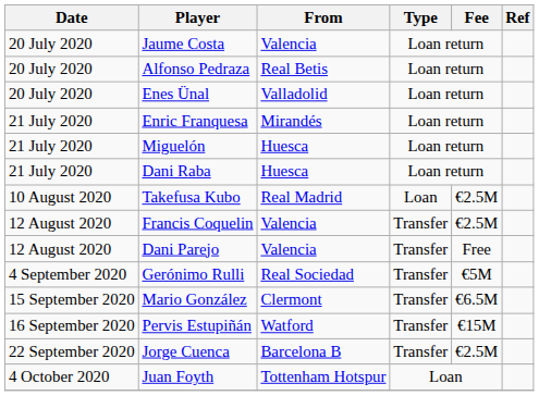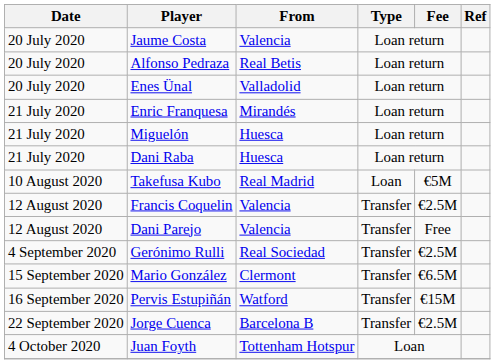 <table class="wikitable">
 <tr>
 <th>Date</th>
 <th>Player</th>
 <th>From</th>
 <th>Type</th>
 <th>Fee</th>
 <th>Ref</th>
 </tr>
 <tr>
 <td>20 July 2020</td>
 <td> <a href='#'>Jaume Costa</a></td>
 <td><a href='#'>Valencia</a></td>
 <td align=center colspan=2>Loan return</td>
 <td align=center></td>
 </tr>
 <tr>
 <td>20 July 2020</td>
 <td> <a href='#'>Alfonso Pedraza</a></td>
 <td><a href='#'>Real Betis</a></td>
 <td align=center colspan=2>Loan return</td>
 <td align=center></td>
 </tr>
 <tr>
 <td>20 July 2020</td>
 <td> <a href='#'>Enes Ünal</a></td>
 <td><a href='#'>Valladolid</a></td>
 <td align=center colspan=2>Loan return</td>
 <td align=center></td>
 </tr>
 <tr>
 <td>21 July 2020</td>
 <td> <a href='#'>Enric Franquesa</a></td>
 <td><a href='#'>Mirandés</a></td>
 <td align=center colspan=2>Loan return</td>
 <td align=center></td>
 </tr>
 <tr>
 <td>21 July 2020</td>
 <td> <a href='#'>Miguelón</a></td>
 <td><a href='#'>Huesca</a></td>
 <td align=center colspan=2>Loan return</td>
 <td align=center></td>
 </tr>
 <tr>
 <td>21 July 2020</td>
 <td> <a href='#'>Dani Raba</a></td>
 <td><a href='#'>Huesca</a></td>
 <td align=center colspan=2>Loan return</td>
 <td align=center></td>
 </tr>
 <tr>
 <td>10 August 2020</td>
 <td> <a href='#'>Takefusa Kubo</a></td>
 <td><a href='#'>Real Madrid</a></td>
 <td align=center>Loan</td>
-<td align=center>€2.5M</td>
+<td align=center>€5M</td>
 <td align=center></td>
 </tr>
 <tr>
 <td>12 August 2020</td>
 <td> <a href='#'>Francis Coquelin</a></td>
 <td><a href='#'>Valencia</a></td>
 <td align=center>Transfer</td>
 <td align=center>€2.5M</td>
 <td align=center></td>
 </tr>
 <tr>
 <td>12 August 2020</td>
 <td> <a href='#'>Dani Parejo</a></td>
 <td><a href='#'>Valencia</a></td>
 <td align=center>Transfer</td>
 <td align=center>Free</td>
 <td align=center></td>
 </tr>
 <tr>
 <td>4 September 2020</td>
 <td> <a href='#'>Gerónimo Rulli</a></td>
 <td><a href='#'>Real Sociedad</a></td>
 <td align=center>Transfer</td>
-<td align=center>€5M</td>
+<td align=center>€2.5M</td>
 <td align=center></td>
 </tr>
 <tr>
 <td>15 September 2020</td>
 <td> <a href='#'>Mario González</a></td>
 <td> <a href='#'>Clermont</a></td>
 <td align=center>Transfer</td>
 <td align=center>€6.5M</td>
 <td align=center></td>
 </tr>
 <tr>
 <td>16 September 2020</td>
 <td> <a href='#'>Pervis Estupiñán</a></td>
 <td> <a href='#'>Watford</a></td>
 <td align=center>Transfer</td>
 <td align=center>€15M</td>
 <td align=center></td>
 </tr>
 <tr>
 <td>22 September 2020</td>
 <td> <a href='#'>Jorge Cuenca</a></td>
 <td><a href='#'>Barcelona B</a></td>
 <td align=center>Transfer</td>
 <td align=center>€2.5M</td>
 <td align=center></td>
 </tr>
 <tr>
 <td>4 October 2020</td>
 <td> <a href='#'>Juan Foyth</a></td>
 <td> <a href='#'>Tottenham Hotspur</a></td>
 <td align=center colspan=2>Loan</td>
 <td align=center></td>
 </tr>
 <tr>
 </tr>
 </table>
